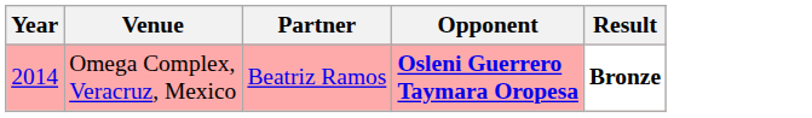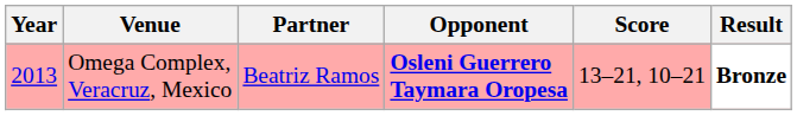 <table class="sortable wikitable" style="font-size: 90%;">
 <tr>
 <th>Year</th>
 <th>Venue</th>
 <th>Partner</th>
 <th>Opponent</th>
+<th>Score</th>
 <th>Result</th>
 </tr>
 <tr style="background:#FFAAAA">
-<td align="center"><a href='#'>2014</a></td>
+<td align="center"><a href='#'>2013</a></td>
 <td align="left">Omega Complex,<br><a href='#'>Veracruz</a>, Mexico</td>
 <td align="left"> <a href='#'>Beatriz Ramos</a></td>
 <td align="left"><strong> <a href='#'>Osleni Guerrero</a><br> <a href='#'>Taymara Oropesa</a></strong></td>
+<td align="left">13–21, 10–21</td>
 <td style="text-align:left; background:white"> <strong>Bronze</strong></td>
 </tr>
 </table>
